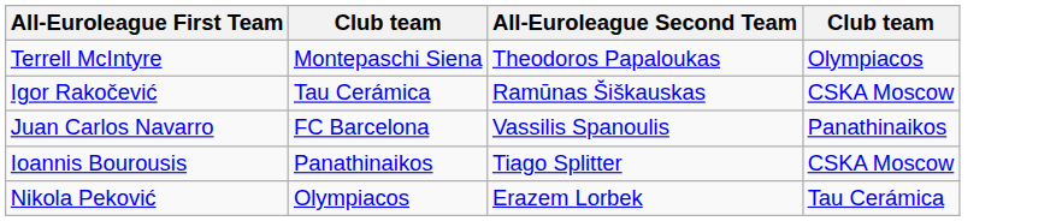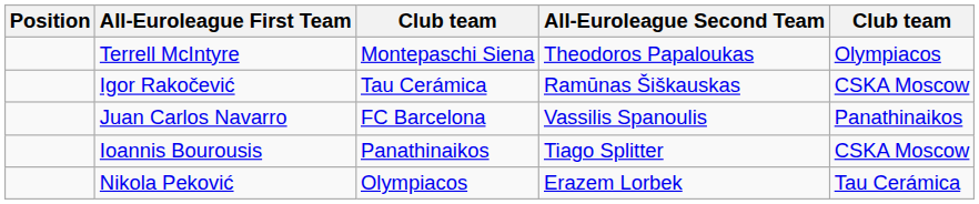 <table | class="wikitable sortable">
 <tr>
+<th>Position</th>
 <th>All-Euroleague First Team</th>
 <th>Club team</th>
 <th>All-Euroleague Second Team</th>
 <th>Club team</th>
 </tr>
 <tr>
+<td></td>
 <td> <a href='#'>Terrell McIntyre</a></td>
 <td> <a href='#'>Montepaschi Siena</a></td>
 <td> <a href='#'>Theodoros Papaloukas</a></td>
 <td> <a href='#'>Olympiacos</a></td>
 </tr>
 <tr>
+<td></td>
 <td> <a href='#'>Igor Rakočević</a></td>
 <td> <a href='#'>Tau Cerámica</a></td>
 <td> <a href='#'>Ramūnas Šiškauskas</a></td>
 <td> <a href='#'>CSKA Moscow</a></td>
 </tr>
 <tr>
+<td></td>
 <td> <a href='#'>Juan Carlos Navarro</a></td>
 <td> <a href='#'>FC Barcelona</a></td>
 <td> <a href='#'>Vassilis Spanoulis</a></td>
 <td> <a href='#'>Panathinaikos</a></td>
 </tr>
 <tr>
+<td></td>
 <td> <a href='#'>Ioannis Bourousis</a></td>
 <td> <a href='#'>Panathinaikos</a></td>
 <td> <a href='#'>Tiago Splitter</a></td>
 <td> <a href='#'>CSKA Moscow</a></td>
 </tr>
 <tr>
+<td></td>
 <td> <a href='#'>Nikola Peković</a></td>
 <td> <a href='#'>Olympiacos</a></td>
 <td> <a href='#'>Erazem Lorbek</a></td>
 <td> <a href='#'>Tau Cerámica</a></td>
 </tr>
 </table>
